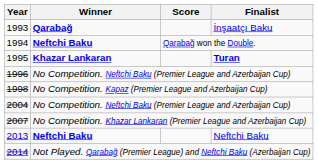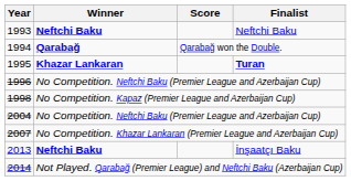 <table class="wikitable">
 <tr>
 <th>Year</th>
 <th>Winner</th>
 <th>Score</th>
 <th>Finalist</th>
 </tr>
 <tr>
 <td>1993</td>
-<td><strong><a href='#'>Qarabağ</a></strong></td>
+<td><strong><a href='#'>Neftchi Baku</a></strong></td>
 <td></td>
-<td><a href='#'>İnşaatçı Baku</a></td>
+<td><a href='#'>Neftchi Baku</a></td>
 </tr>
 <tr>
 <td>1994</td>
-<td><strong><a href='#'>Neftchi Baku</a></strong></td>
+<td><strong><a href='#'>Qarabağ</a></strong></td>
 <td colspan=2><small><a href='#'>Qarabağ</a> won the <a href='#'>Double</a>.</small></td>
 </tr>
 <tr>
 <td>1995</td>
 <td><strong><a href='#'>Khazar Lankaran</a></strong></td>
 <td></td>
 <td><strong><a href='#'>Turan</a></strong></td>
 </tr>
 <tr>
 <td align=center><s>1996</s></td>
 <td colspan=5><em>No Competition.</em> <em><small><a href='#'>Neftchi Baku</a> (Premier League and Azerbaijan Cup)</small></em></td>
 </tr>
 <tr>
 <td align=center><s>1998</s></td>
 <td colspan=5><em>No Competition.</em> <em><small><a href='#'>Kapaz</a> (Premier League and Azerbaijan Cup)</small></em></td>
 </tr>
 <tr>
 <td align=center><s>2004</s></td>
 <td colspan=5><em>No Competition.</em> <em><small><a href='#'>Neftchi Baku</a> (Premier League and Azerbaijan Cup)</small></em></td>
 </tr>
 <tr>
 <td align=center><s>2007</s></td>
 <td colspan=5><em>No Competition.</em> <em><small><a href='#'>Khazar Lankaran</a> (Premier League and Azerbaijan Cup)</small></em></td>
 </tr>
 <tr>
 <td><a href='#'>2013</a></td>
 <td><strong><a href='#'>Neftchi Baku</a></strong></td>
 <td></td>
-<td><a href='#'>Neftchi Baku</a></td>
+<td><a href='#'>İnşaatçı Baku</a></td>
 </tr>
 <tr>
 <td align=center><s><a href='#'>2014</a></s></td>
 <td colspan=5><em>Not Played</em>. <em><small><a href='#'>Qarabağ</a> (Premier League) and <a href='#'>Neftchi Baku</a> (Azerbaijan Cup)</small></em></td>
 </tr>
 </table>
